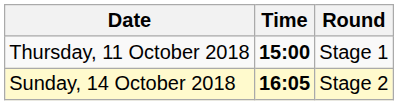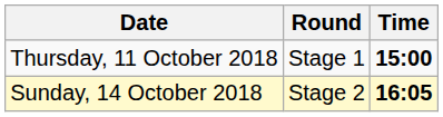 <table class="wikitable">
 <tr>
 <th>Date</th>
+<th>Round</th>
 <th>Time</th>
-<th>Round</th>
 </tr>
 <tr>
 <td>Thursday, 11 October 2018</td>
+<td>Stage 1</td>
 <td><strong>15:00</strong></td>
-<td>Stage 1</td>
 </tr>
 <tr>
 <td style=background:lemonchiffon>Sunday, 14 October 2018</td>
+<td style=background:lemonchiffon>Stage   2</td>
 <td style=background:lemonchiffon><strong>16:05</strong></td>
-<td style=background:lemonchiffon>Stage   2</td>
 </tr>
 </table>
